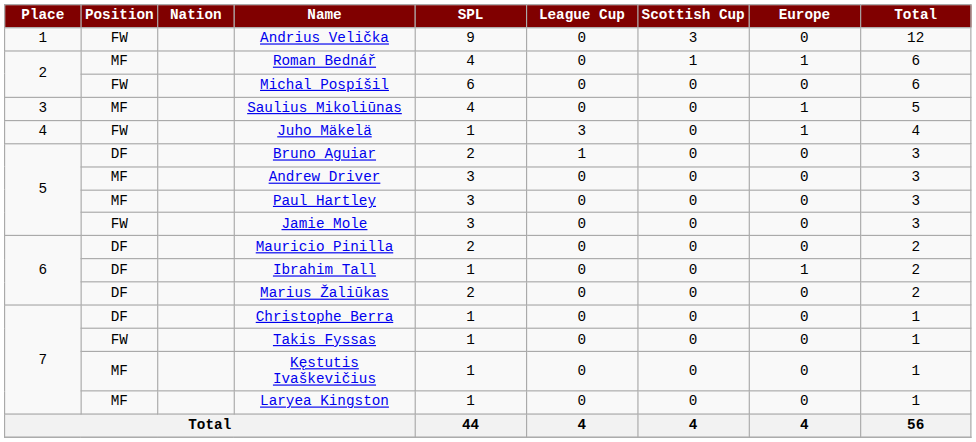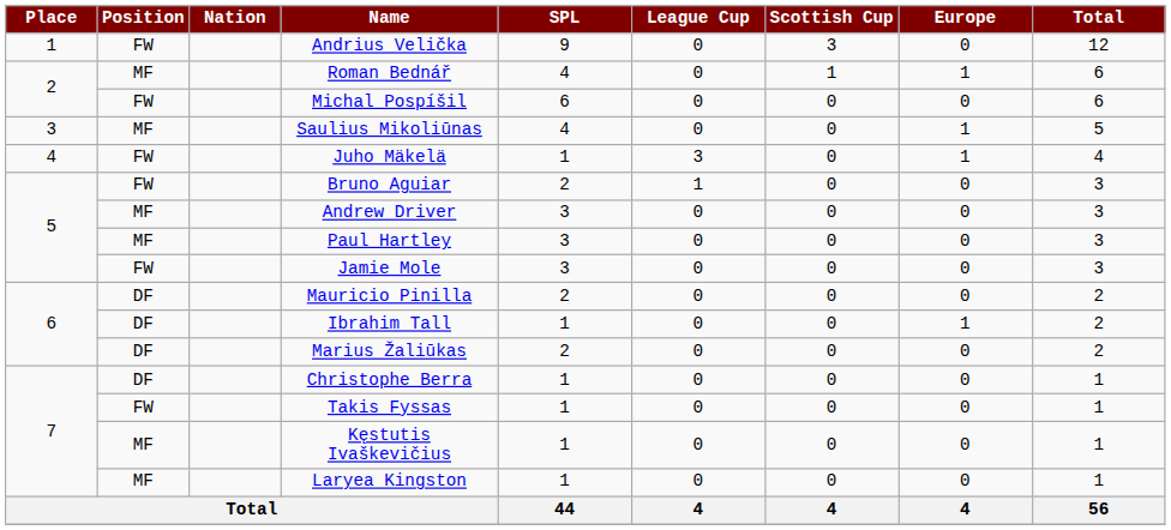 <table class="wikitable" style="font-size: 95%; text-align: center;">
 <tr>
 <th style="background:maroon; color:white;" scope="col" width=60>Place</th>
 <th style="background:maroon; color:white;" scope="col" width=60>Position</th>
 <th style="background:maroon; color:white;" scope="col" width=60>Nation</th>
 <th style="background:maroon; color:white;" scope="col" width=150>Name</th>
 <th style="background:maroon; color:white;" scope="col" width=90>SPL</th>
 <th style="background:maroon; color:white;" scope="col" width=90>League Cup</th>
 <th style="background:maroon; color:white;" scope="col" width=90>Scottish Cup</th>
 <th style="background:maroon; color:white;" scope="col" width=90>Europe</th>
 <th style="background:maroon; color:white;" scope="col" width=90>Total</th>
 </tr>
 <tr>
 <td>1</td>
 <td>FW</td>
 <td></td>
 <td><a href='#'>Andrius Velička</a></td>
 <td>9</td>
 <td>0</td>
 <td>3</td>
 <td>0</td>
 <td>12</td>
 </tr>
 <tr>
 <td rowspan=2>2</td>
 <td>MF</td>
 <td></td>
 <td><a href='#'>Roman Bednář</a></td>
 <td>4</td>
 <td>0</td>
 <td>1</td>
 <td>1</td>
 <td>6</td>
 </tr>
 <tr>
 <td>FW</td>
 <td></td>
 <td><a href='#'>Michal Pospíšil</a></td>
 <td>6</td>
 <td>0</td>
 <td>0</td>
 <td>0</td>
 <td>6</td>
 </tr>
 <tr>
 <td>3</td>
 <td>MF</td>
 <td></td>
 <td><a href='#'>Saulius Mikoliūnas</a></td>
 <td>4</td>
 <td>0</td>
 <td>0</td>
 <td>1</td>
 <td>5</td>
 </tr>
 <tr>
 <td>4</td>
 <td>FW</td>
 <td></td>
 <td><a href='#'>Juho Mäkelä</a></td>
 <td>1</td>
 <td>3</td>
 <td>0</td>
 <td>1</td>
 <td>4</td>
 </tr>
 <tr>
 <td rowspan=4>5</td>
-<td>DF</td>
+<td>FW</td>
 <td></td>
 <td><a href='#'>Bruno Aguiar</a></td>
 <td>2</td>
 <td>1</td>
 <td>0</td>
 <td>0</td>
 <td>3</td>
 </tr>
 <tr>
 <td>MF</td>
 <td></td>
 <td><a href='#'>Andrew Driver</a></td>
 <td>3</td>
 <td>0</td>
 <td>0</td>
 <td>0</td>
 <td>3</td>
 </tr>
 <tr>
 <td>MF</td>
 <td></td>
 <td><a href='#'>Paul Hartley</a></td>
 <td>3</td>
 <td>0</td>
 <td>0</td>
 <td>0</td>
 <td>3</td>
 </tr>
 <tr>
 <td>FW</td>
 <td></td>
 <td><a href='#'>Jamie Mole</a></td>
 <td>3</td>
 <td>0</td>
 <td>0</td>
 <td>0</td>
 <td>3</td>
 </tr>
 <tr>
 <td rowspan=3>6</td>
 <td>DF</td>
 <td></td>
 <td><a href='#'>Mauricio Pinilla</a></td>
 <td>2</td>
 <td>0</td>
 <td>0</td>
 <td>0</td>
 <td>2</td>
 </tr>
 <tr>
 <td>DF</td>
 <td></td>
 <td><a href='#'>Ibrahim Tall</a></td>
 <td>1</td>
 <td>0</td>
 <td>0</td>
 <td>1</td>
 <td>2</td>
 </tr>
 <tr>
 <td>DF</td>
 <td></td>
 <td><a href='#'>Marius Žaliūkas</a></td>
 <td>2</td>
 <td>0</td>
 <td>0</td>
 <td>0</td>
 <td>2</td>
 </tr>
 <tr>
 <td rowspan=4>7</td>
 <td>DF</td>
 <td></td>
 <td><a href='#'>Christophe Berra</a></td>
 <td>1</td>
 <td>0</td>
 <td>0</td>
 <td>0</td>
 <td>1</td>
 </tr>
 <tr>
 <td>FW</td>
 <td></td>
 <td><a href='#'>Takis Fyssas</a></td>
 <td>1</td>
 <td>0</td>
 <td>0</td>
 <td>0</td>
 <td>1</td>
 </tr>
 <tr>
 <td>MF</td>
 <td></td>
 <td><a href='#'>Kęstutis Ivaškevičius</a></td>
 <td>1</td>
 <td>0</td>
 <td>0</td>
 <td>0</td>
 <td>1</td>
 </tr>
 <tr>
 <td>MF</td>
 <td></td>
 <td><a href='#'>Laryea Kingston</a></td>
 <td>1</td>
 <td>0</td>
 <td>0</td>
 <td>0</td>
 <td>1</td>
 </tr>
 <tr>
 <th colspan=4>Total</th>
 <th>44</th>
 <th>4</th>
 <th>4</th>
 <th>4</th>
 <th>56</th>
 </tr>
 <tr>
 </tr>
 </table>
